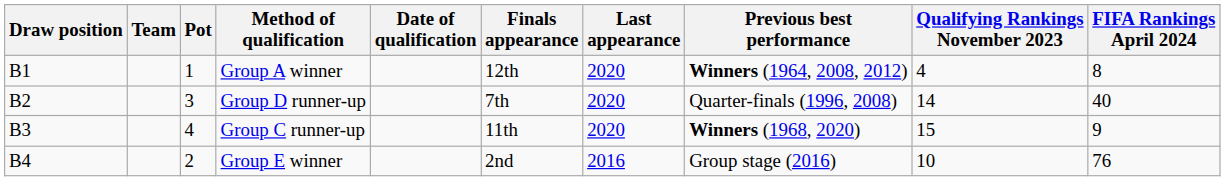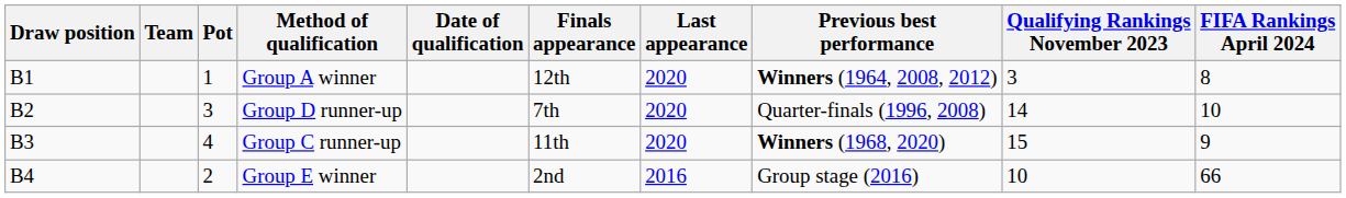 <table class="wikitable sortable">
 <tr>
 <th>Draw position</th>
 <th>Team</th>
 <th>Pot</th>
 <th>Method of<br>qualification</th>
 <th>Date of<br>qualification</th>
 <th data-sort-type="number">Finals<br>appearance</th>
 <th>Last<br>appearance</th>
 <th>Previous best<br>performance</th>
 <th><a href='#'>Qualifying Rankings</a><br>November 2023</th>
 <th><a href='#'>FIFA Rankings</a><br>April 2024</th>
 </tr>
 <tr>
 <td>B1</td>
 <td style=white-space:nowrap></td>
 <td>1</td>
 <td><a href='#'>Group A</a> winner</td>
 <td></td>
 <td>12th</td>
 <td><a href='#'>2020</a></td>
 <td data-sort-value="1"><strong>Winners</strong> (<a href='#'>1964</a>, <a href='#'>2008</a>, <a href='#'>2012</a>)</td>
-<td>4</td>
+<td>3</td>
 <td>8</td>
 </tr>
 <tr>
 <td>B2</td>
 <td style=white-space:nowrap></td>
 <td>3</td>
 <td><a href='#'>Group D</a> runner-up</td>
 <td></td>
 <td>7th</td>
 <td><a href='#'>2020</a></td>
 <td data-sort-value="5">Quarter-finals (<a href='#'>1996</a>, <a href='#'>2008</a>)</td>
 <td>14</td>
-<td>40</td>
+<td>10</td>
 </tr>
 <tr>
 <td>B3</td>
 <td style=white-space:nowrap></td>
 <td>4</td>
 <td><a href='#'>Group C</a> runner-up</td>
 <td></td>
 <td>11th</td>
 <td><a href='#'>2020</a></td>
 <td data-sort-value="1"><strong>Winners</strong> (<a href='#'>1968</a>, <a href='#'>2020</a>)</td>
 <td>15</td>
 <td>9</td>
 </tr>
 <tr>
 <td>B4</td>
 <td style=white-space:nowrap></td>
 <td>2</td>
 <td><a href='#'>Group E</a> winner</td>
 <td></td>
 <td>2nd</td>
 <td><a href='#'>2016</a></td>
 <td data-sort-value="16">Group stage (<a href='#'>2016</a>)</td>
 <td>10</td>
-<td>76</td>
+<td>66</td>
 </tr>
 </table>
